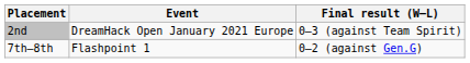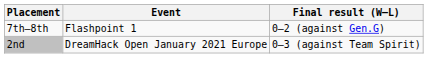 <table class="wikitable sortable mw-collapsible mw-collapsed">
 <tr>
 <th>Placement</th>
 <th>Event</th>
 <th>Final result (W–L)</th>
 </tr>
 <tr>
+<td> 7th–8th</td>
+<td> Flashpoint 1</td>
+<td> 0–2 (against <a href='#'>Gen.G</a>)</td>
+</tr>
+<tr>
 <td style="background-color:Silver;"> 2nd</td>
 <td> DreamHack Open January 2021 Europe</td>
 <td> 0–3 (against Team Spirit)</td>
 </tr>
-<tr>
-<td> 7th–8th</td>
-<td> Flashpoint 1</td>
-<td> 0–2 (against <a href='#'>Gen.G</a>)</td>
-</tr>
 </table>
